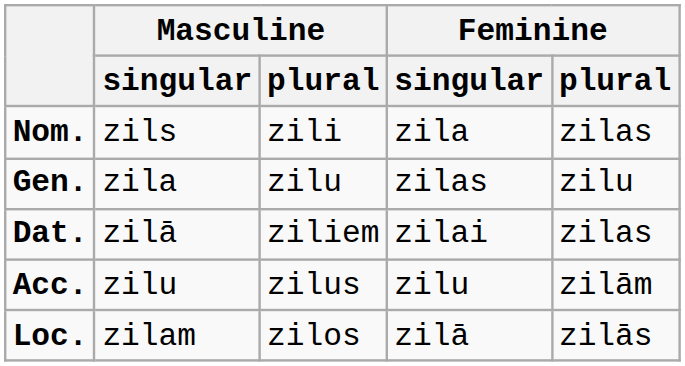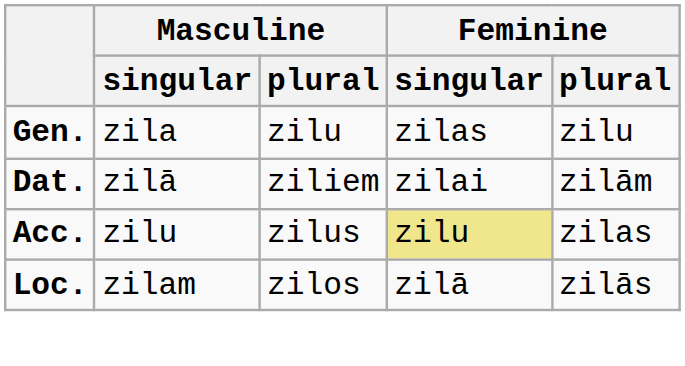 <table class="wikitable">
 <tr>
 <th rowspan="2"></th>
 <th colspan="2" align="center">Masculine</th>
 <th colspan="2" align="center">Feminine</th>
 </tr>
 <tr>
 <th>singular</th>
 <th>plural</th>
 <th>singular</th>
 <th>plural</th>
 </tr>
 <tr>
-<td><strong>Nom.</strong></td>
-<td>zils</td>
-<td>zili</td>
-<td>zila</td>
-<td>zilas</td>
-</tr>
-<tr>
 <td><strong>Gen.</strong></td>
 <td>zila</td>
 <td>zilu</td>
 <td>zilas</td>
 <td>zilu</td>
 </tr>
 <tr>
 <td><strong>Dat.</strong></td>
 <td>zilā</td>
 <td>ziliem</td>
 <td>zilai</td>
-<td>zilas</td>
+<td>zilām</td>
 </tr>
 <tr>
 <td><strong>Acc.</strong></td>
 <td>zilu</td>
 <td>zilus</td>
-<td>zilu</td>
-<td>zilām</td>
+<td style="background: khaki;">zilu</td>
+<td>zilas</td>
 </tr>
 <tr>
 <td><strong>Loc.</strong></td>
 <td>zilam</td>
 <td>zilos</td>
 <td>zilā</td>
 <td>zilās</td>
 </tr>
 </table>
